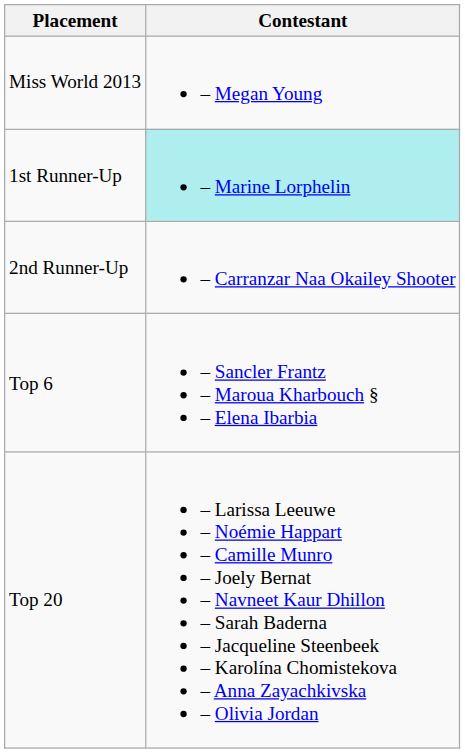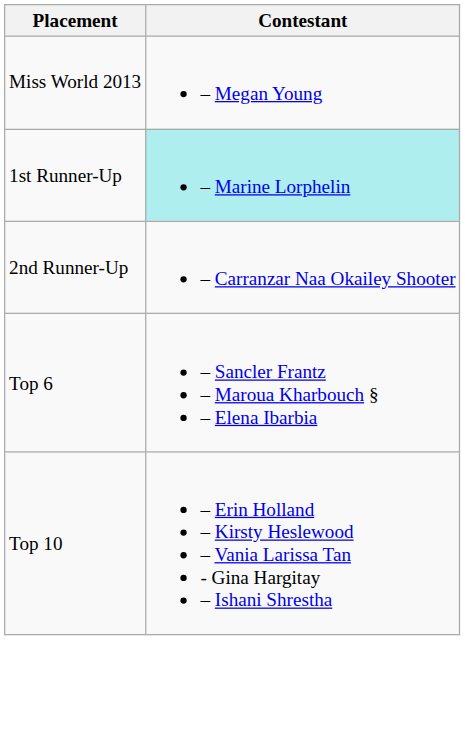 <table class="wikitable sortable" style="font-size:95%;">
 <tr>
 <th>Placement</th>
 <th>Contestant</th>
 </tr>
 <tr>
 <td>Miss World 2013</td>
 <td><br><ul><li> – <a href='#'>Megan Young</a></li></ul></td>
 </tr>
 <tr>
 <td>1st Runner-Up</td>
 <td style="background: paleturquoise;"><br><ul><li> – <a href='#'>Marine Lorphelin</a></li></ul></td>
 </tr>
 <tr>
 <td>2nd Runner-Up</td>
 <td><br><ul><li> – <a href='#'>Carranzar Naa Okailey Shooter</a></li></ul></td>
 </tr>
 <tr>
 <td>Top 6</td>
 <td><br><ul><li> – <a href='#'>Sancler Frantz</a></li><li> – <a href='#'>Maroua Kharbouch</a> §</li><li> – <a href='#'>Elena Ibarbia</a></li></ul></td>
 </tr>
 <tr>
-<td>Top 20</td>
-<td><br><ul><li> – Larissa Leeuwe</li><li> – <a href='#'>Noémie Happart</a></li><li> – <a href='#'>Camille Munro</a></li><li> – Joely Bernat</li><li> – <a href='#'>Navneet Kaur Dhillon</a></li><li> – Sarah Baderna</li><li> – Jacqueline Steenbeek</li><li> – Karolína Chomistekova</li><li> – <a href='#'>Anna Zayachkivska</a></li><li> – <a href='#'>Olivia Jordan</a></li></ul></td>
+<td>Top 10</td>
+<td><br><ul><li> – <a href='#'>Erin Holland</a></li><li> – <a href='#'>Kirsty Heslewood</a></li><li> – <a href='#'>Vania Larissa Tan</a></li><li> - Gina Hargitay</li><li> – <a href='#'>Ishani Shrestha</a></li></ul></td>
 </tr>
 </table>
